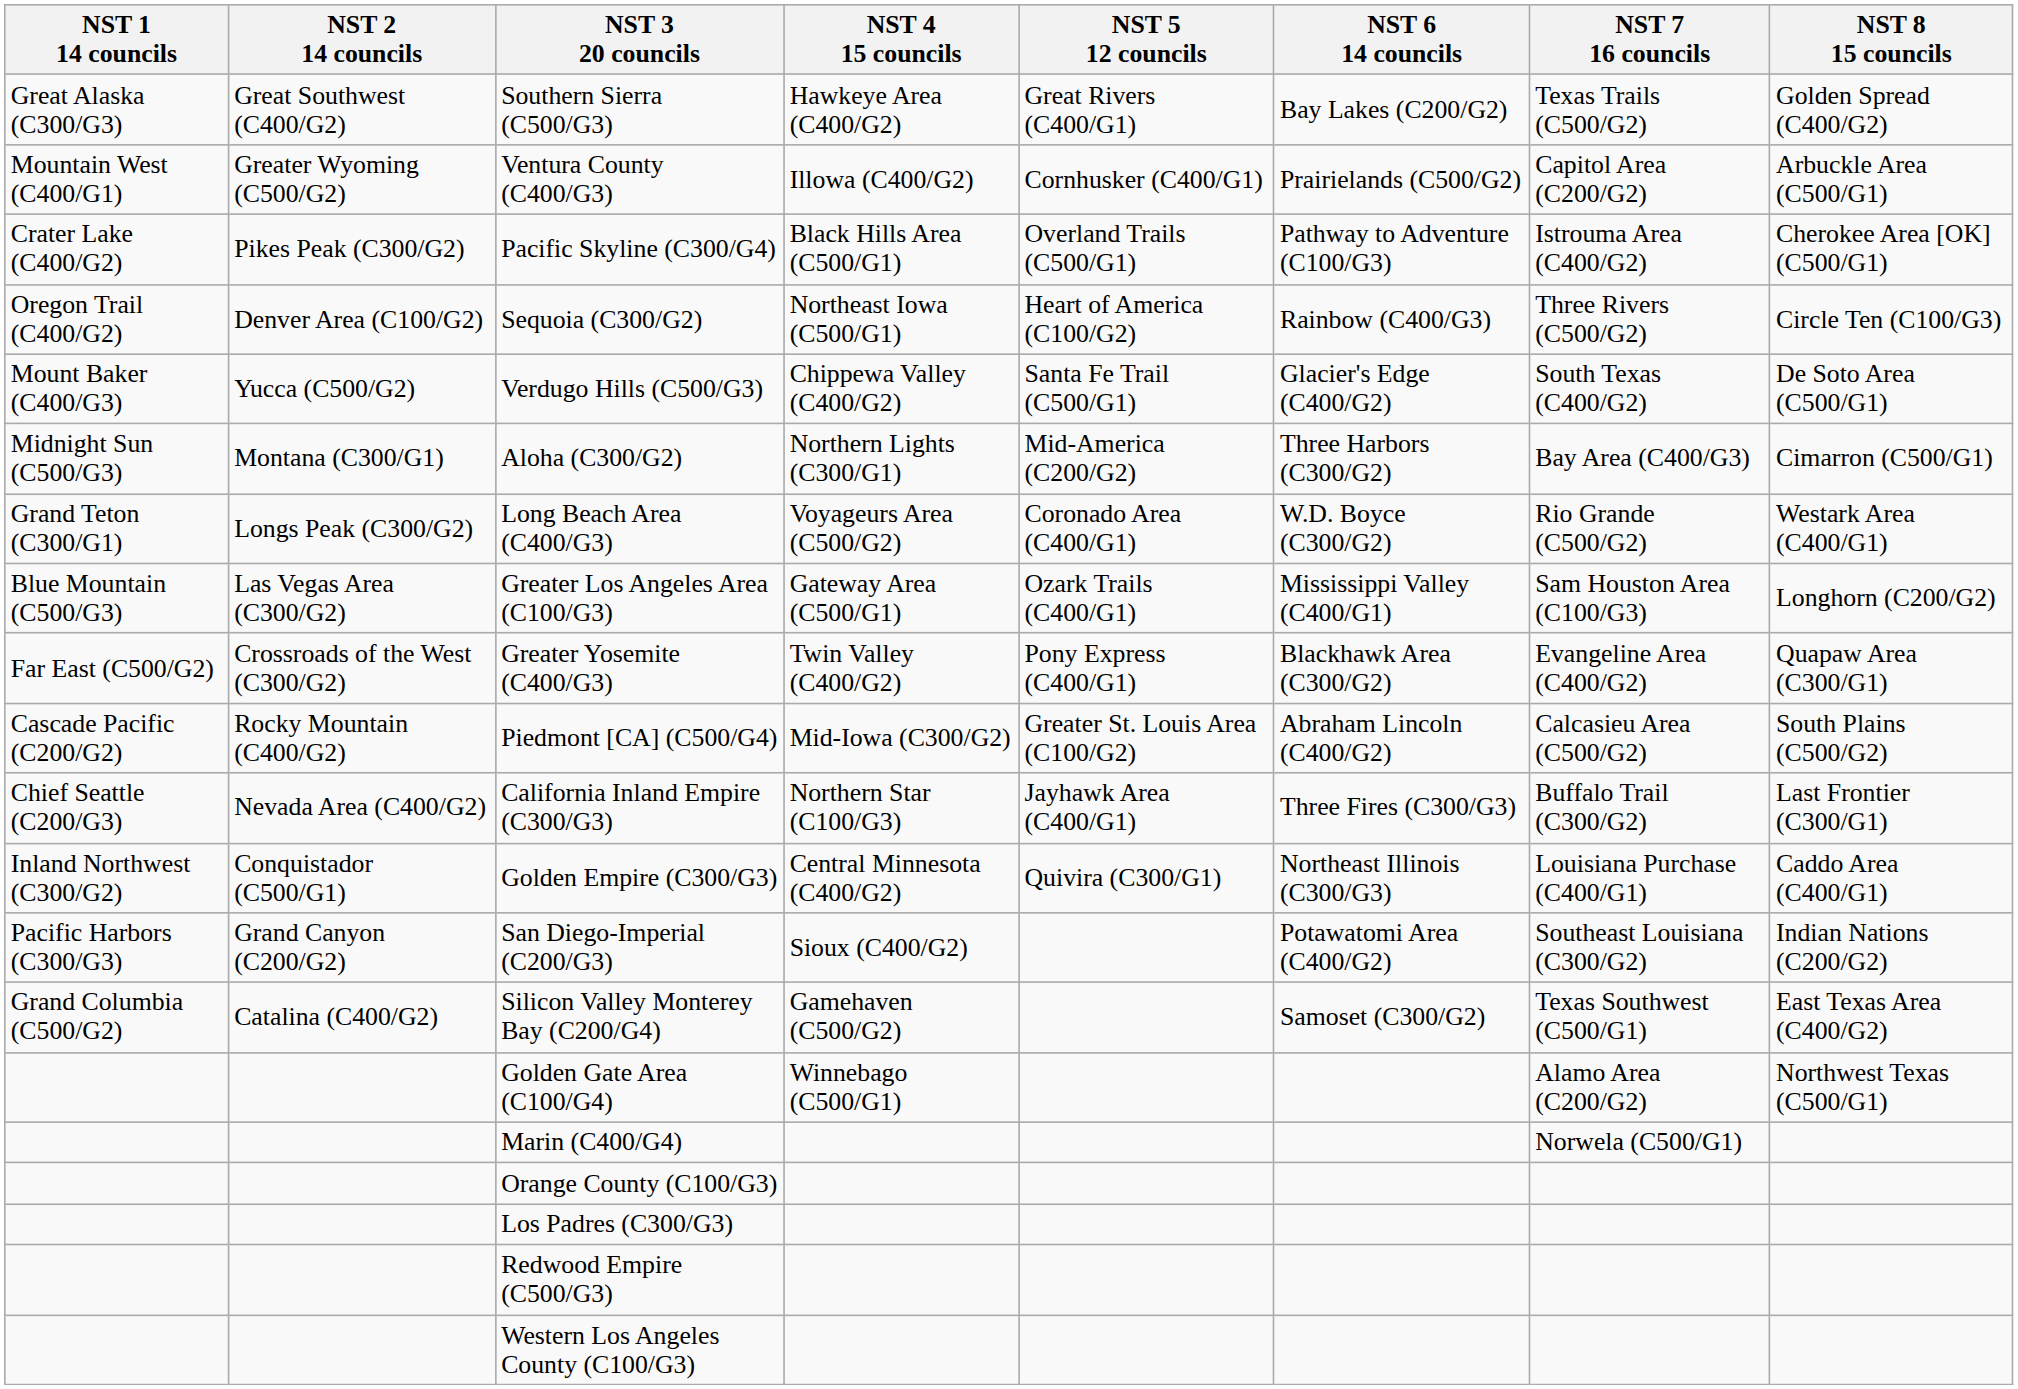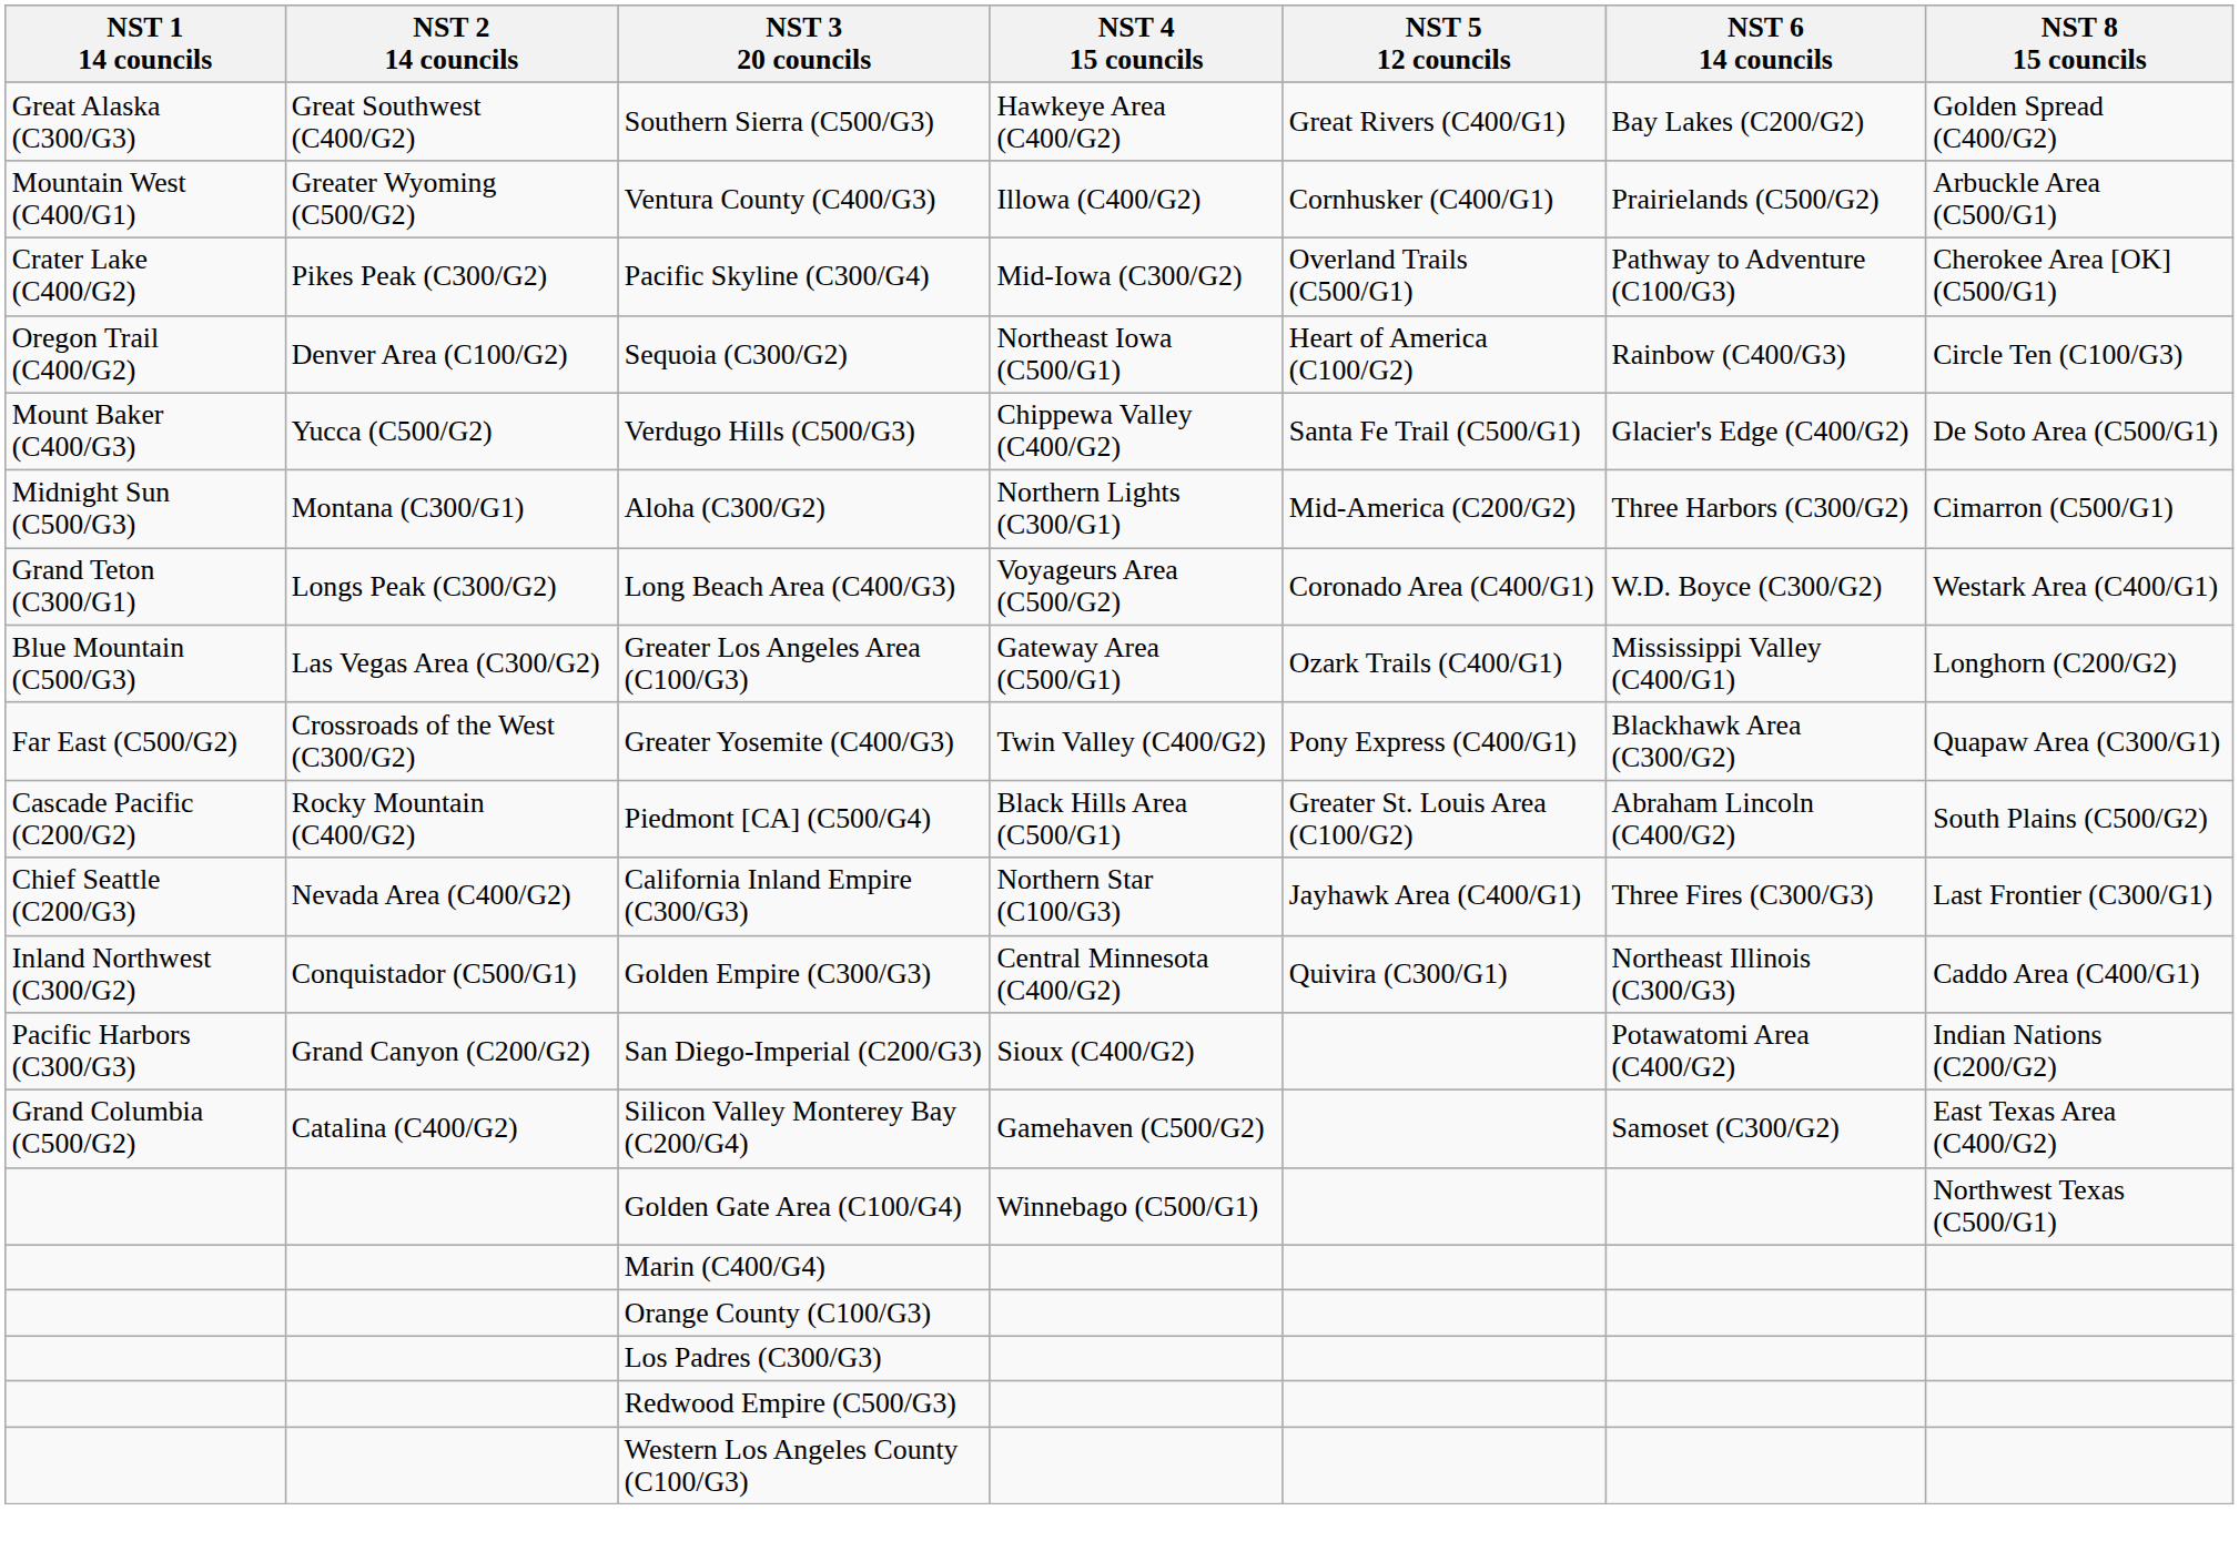 <table class="wikitable sortable">
 <tr>
 <th>NST 1 <br> 14 councils</th>
 <th>NST 2 <br> 14 councils</th>
 <th>NST 3 <br> 20 councils</th>
 <th>NST 4 <br> 15 councils</th>
 <th>NST 5 <br> 12 councils</th>
 <th>NST 6 <br> 14 councils</th>
-<th>NST 7 <br> 16 councils</th>
 <th>NST 8 <br> 15 councils</th>
 </tr>
 <tr>
 <td>Great Alaska (C300/G3)</td>
 <td>Great Southwest (C400/G2)</td>
 <td>Southern Sierra (C500/G3)</td>
 <td>Hawkeye Area (C400/G2)</td>
 <td>Great Rivers (C400/G1)</td>
 <td>Bay Lakes (C200/G2)</td>
-<td>Texas Trails (C500/G2)</td>
 <td>Golden Spread (C400/G2)</td>
 </tr>
 <tr>
 <td>Mountain West (C400/G1)</td>
 <td>Greater Wyoming (C500/G2)</td>
 <td>Ventura County (C400/G3)</td>
 <td>Illowa (C400/G2)</td>
 <td>Cornhusker (C400/G1)</td>
 <td>Prairielands (C500/G2)</td>
-<td>Capitol Area (C200/G2)</td>
 <td>Arbuckle Area (C500/G1)</td>
 </tr>
 <tr>
 <td>Crater Lake (C400/G2)</td>
 <td>Pikes Peak (C300/G2)</td>
 <td>Pacific Skyline (C300/G4)</td>
-<td>Black Hills Area (C500/G1)</td>
+<td>Mid-Iowa (C300/G2)</td>
 <td>Overland Trails (C500/G1)</td>
 <td>Pathway to Adventure (C100/G3)</td>
-<td>Istrouma Area (C400/G2)</td>
 <td>Cherokee Area [OK] (C500/G1)</td>
 </tr>
 <tr>
 <td>Oregon Trail (C400/G2)</td>
 <td>Denver Area (C100/G2)</td>
 <td>Sequoia (C300/G2)</td>
 <td>Northeast Iowa (C500/G1)</td>
 <td>Heart of America (C100/G2)</td>
 <td>Rainbow (C400/G3)</td>
-<td>Three Rivers (C500/G2)</td>
 <td>Circle Ten (C100/G3)</td>
 </tr>
 <tr>
 <td>Mount Baker (C400/G3)</td>
 <td>Yucca (C500/G2)</td>
 <td>Verdugo Hills (C500/G3)</td>
 <td>Chippewa Valley (C400/G2)</td>
 <td>Santa Fe Trail (C500/G1)</td>
 <td>Glacier's Edge (C400/G2)</td>
-<td>South Texas (C400/G2)</td>
 <td>De Soto Area (C500/G1)</td>
 </tr>
 <tr>
 <td>Midnight Sun (C500/G3)</td>
 <td>Montana (C300/G1)</td>
 <td>Aloha (C300/G2)</td>
 <td>Northern Lights (C300/G1)</td>
 <td>Mid-America (C200/G2)</td>
 <td>Three Harbors (C300/G2)</td>
-<td>Bay Area (C400/G3)</td>
 <td>Cimarron (C500/G1)</td>
 </tr>
 <tr>
 <td>Grand Teton (C300/G1)</td>
 <td>Longs Peak (C300/G2)</td>
 <td>Long Beach Area (C400/G3)</td>
 <td>Voyageurs Area (C500/G2)</td>
 <td>Coronado Area (C400/G1)</td>
 <td>W.D. Boyce (C300/G2)</td>
-<td>Rio Grande (C500/G2)</td>
 <td>Westark Area (C400/G1)</td>
 </tr>
 <tr>
 <td>Blue Mountain (C500/G3)</td>
 <td>Las Vegas Area (C300/G2)</td>
 <td>Greater Los Angeles Area (C100/G3)</td>
 <td>Gateway Area (C500/G1)</td>
 <td>Ozark Trails (C400/G1)</td>
 <td>Mississippi Valley (C400/G1)</td>
-<td>Sam Houston Area (C100/G3)</td>
 <td>Longhorn (C200/G2)</td>
 </tr>
 <tr>
 <td>Far East (C500/G2)</td>
 <td>Crossroads of the West (C300/G2)</td>
 <td>Greater Yosemite (C400/G3)</td>
 <td>Twin Valley (C400/G2)</td>
 <td>Pony Express (C400/G1)</td>
 <td>Blackhawk Area (C300/G2)</td>
-<td>Evangeline Area (C400/G2)</td>
 <td>Quapaw Area (C300/G1)</td>
 </tr>
 <tr>
 <td>Cascade Pacific (C200/G2)</td>
 <td>Rocky Mountain (C400/G2)</td>
 <td>Piedmont [CA] (C500/G4)</td>
-<td>Mid-Iowa (C300/G2)</td>
+<td>Black Hills Area (C500/G1)</td>
 <td>Greater St. Louis Area (C100/G2)</td>
 <td>Abraham Lincoln (C400/G2)</td>
-<td>Calcasieu Area (C500/G2)</td>
 <td>South Plains (C500/G2)</td>
 </tr>
 <tr>
 <td>Chief Seattle (C200/G3)</td>
 <td>Nevada Area (C400/G2)</td>
 <td>California Inland Empire (C300/G3)</td>
 <td>Northern Star (C100/G3)</td>
 <td>Jayhawk Area (C400/G1)</td>
 <td>Three Fires (C300/G3)</td>
-<td>Buffalo Trail (C300/G2)</td>
 <td>Last Frontier (C300/G1)</td>
 </tr>
 <tr>
 <td>Inland Northwest (C300/G2)</td>
 <td>Conquistador (C500/G1)</td>
 <td>Golden Empire (C300/G3)</td>
 <td>Central Minnesota (C400/G2)</td>
 <td>Quivira (C300/G1)</td>
 <td>Northeast Illinois (C300/G3)</td>
-<td>Louisiana Purchase (C400/G1)</td>
 <td>Caddo Area (C400/G1)</td>
 </tr>
 <tr>
 <td>Pacific Harbors (C300/G3)</td>
 <td>Grand Canyon (C200/G2)</td>
 <td>San Diego-Imperial (C200/G3)</td>
 <td>Sioux (C400/G2)</td>
 <td></td>
 <td>Potawatomi Area (C400/G2)</td>
-<td>Southeast Louisiana (C300/G2)</td>
 <td>Indian Nations (C200/G2)</td>
 </tr>
 <tr>
 <td>Grand Columbia (C500/G2)</td>
 <td>Catalina (C400/G2)</td>
 <td>Silicon Valley Monterey Bay (C200/G4)</td>
 <td>Gamehaven (C500/G2)</td>
 <td></td>
 <td>Samoset (C300/G2)</td>
-<td>Texas Southwest (C500/G1)</td>
 <td>East Texas Area (C400/G2)</td>
 </tr>
 <tr>
 <td></td>
 <td></td>
 <td>Golden Gate Area (C100/G4)</td>
 <td>Winnebago (C500/G1)</td>
 <td></td>
 <td></td>
-<td>Alamo Area (C200/G2)</td>
 <td>Northwest Texas (C500/G1)</td>
 </tr>
 <tr>
 <td></td>
 <td></td>
 <td>Marin (C400/G4)</td>
 <td></td>
 <td></td>
 <td></td>
-<td>Norwela (C500/G1)</td>
 <td></td>
 </tr>
 <tr>
 <td></td>
 <td></td>
 <td>Orange County (C100/G3)</td>
-<td></td>
 <td></td>
 <td></td>
 <td></td>
 <td></td>
 </tr>
 <tr>
 <td></td>
 <td></td>
 <td>Los Padres (C300/G3)</td>
 <td></td>
 <td></td>
 <td></td>
 <td></td>
-<td></td>
 </tr>
 <tr>
 <td></td>
 <td></td>
 <td>Redwood Empire (C500/G3)</td>
-<td></td>
 <td></td>
 <td></td>
 <td></td>
 <td></td>
 </tr>
 <tr>
 <td></td>
 <td></td>
 <td>Western Los Angeles County (C100/G3)</td>
 <td></td>
 <td></td>
 <td></td>
 <td></td>
-<td></td>
 </tr>
 </table>
